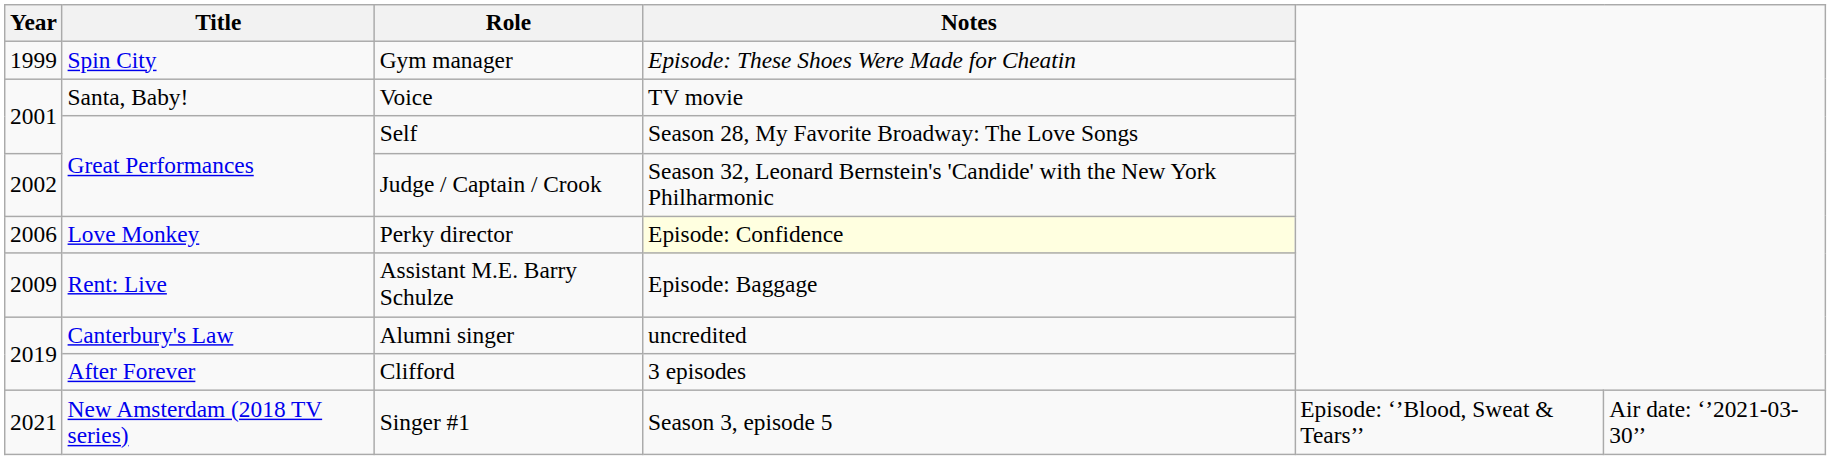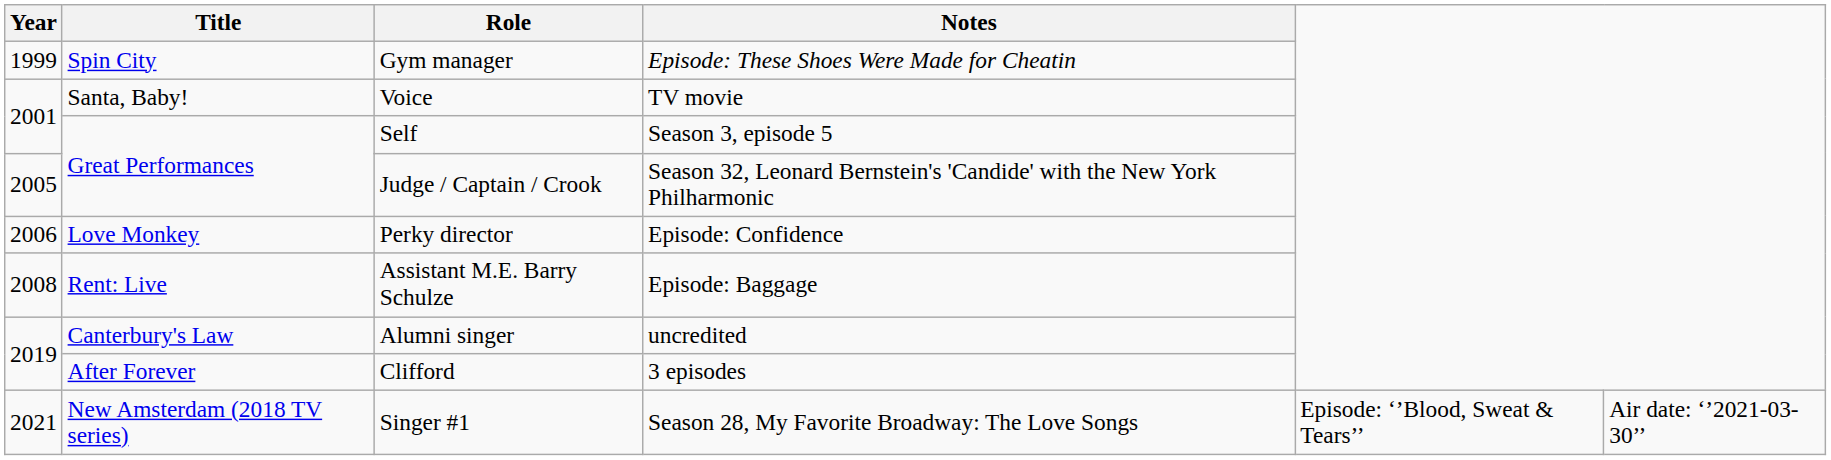 <table class="wikitable">
 <tr>
 <th>Year</th>
 <th>Title</th>
 <th>Role</th>
 <th>Notes</th>
 </tr>
 <tr>
 <td>1999</td>
 <td><a href='#'>Spin City</a></td>
 <td>Gym manager</td>
 <td><em>Episode: These Shoes Were Made for Cheatin<strong></td>
 </tr>
 <tr>
 <td rowspan="2">2001</td>
 <td>Santa, Baby!</td>
 <td>Voice</td>
 <td>TV movie</td>
 </tr>
 <tr>
 <td rowspan="2"><a href='#'>Great Performances</a></td>
 <td>Self</td>
-<td>Season 28, </em>My Favorite Broadway: The Love Songs<em></td>
+<td>Season 3, episode 5</td>
 </tr>
 <tr>
-<td>2002</td>
+<td>2005</td>
 <td>Judge / Captain / Crook</td>
 <td>Season 32, </em>Leonard Bernstein's 'Candide' with the New York Philharmonic<em></td>
 </tr>
 <tr>
 <td>2006</td>
 <td><a href='#'>Love Monkey</a></td>
 <td>Perky director</td>
-<td style="background: lightyellow;">Episode: </em>Confidence<em></td>
+<td>Episode: </em>Confidence<em></td>
 </tr>
 <tr>
-<td>2009</td>
+<td>2008</td>
 <td><a href='#'>Rent: Live</a></td>
 <td>Assistant M.E. Barry Schulze</td>
 <td>Episode: </em>Baggage<em></td>
 </tr>
 <tr>
 <td rowspan="2">2019</td>
 <td><a href='#'>Canterbury's Law</a></td>
 <td>Alumni singer</td>
 <td>uncredited</td>
 </tr>
 <tr>
 <td><a href='#'>After Forever</a></td>
 <td>Clifford</td>
 <td>3 episodes</td>
 </tr>
 <tr>
 <td>2021</td>
 <td><a href='#'>New Amsterdam (2018 TV series)</a></td>
 <td>Singer #1</td>
-<td>Season 3, episode 5</td>
+<td>Season 28, </em>My Favorite Broadway: The Love Songs<em></td>
 <td>Episode: ‘’Blood, Sweat & Tears’’</td>
 <td>Air date: ‘’2021-03-30’’</td>
 </tr>
 </table>
